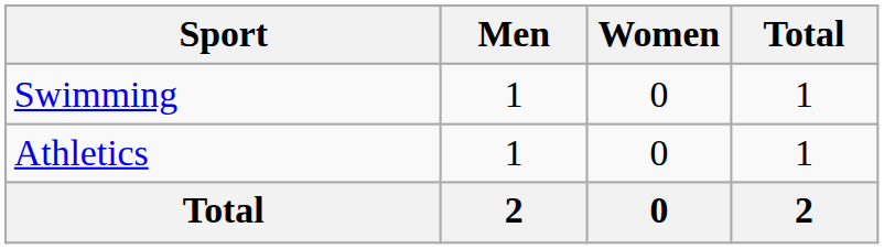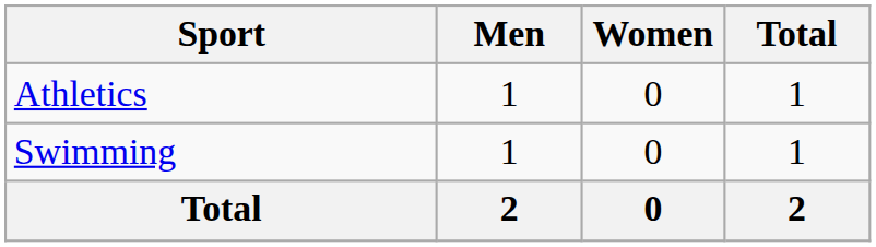 <table class="wikitable sortable" style="text-align:center;">
 <tr>
 <th width=180>Sport</th>
 <th width=55>Men</th>
 <th width=55>Women</th>
 <th width=55>Total</th>
 </tr>
 <tr>
-<td align=left><a href='#'>Swimming</a></td>
+<td align=left><a href='#'>Athletics</a></td>
 <td>1</td>
 <td>0</td>
 <td>1</td>
 </tr>
 <tr>
-<td align=left><a href='#'>Athletics</a></td>
+<td align=left><a href='#'>Swimming</a></td>
 <td>1</td>
 <td>0</td>
 <td>1</td>
 </tr>
 <tr>
 <th>Total</th>
 <th>2</th>
 <th>0</th>
 <th>2</th>
 </tr>
 </table>
